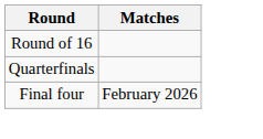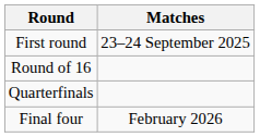 <table class="wikitable" style="text-align:center">
 <tr>
 <th>Round</th>
 <th>Matches</th>
+</tr>
+<tr>
+<td>First round</td>
+<td>23–24 September 2025</td>
 </tr>
 <tr>
 <td>Round of 16</td>
 <td></td>
 </tr>
 <tr>
 <td>Quarterfinals</td>
 <td></td>
 </tr>
 <tr>
 <td>Final four</td>
 <td>February 2026</td>
 </tr>
 </table>
